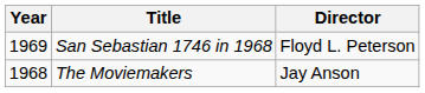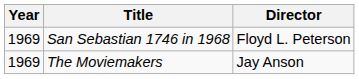 <table class="wikitable">
 <tr>
 <th>Year</th>
 <th>Title</th>
 <th>Director</th>
 </tr>
 <tr>
 <td>1969</td>
 <td><em>San Sebastian 1746 in 1968</em></td>
 <td>Floyd L. Peterson</td>
 </tr>
 <tr>
-<td>1968</td>
+<td>1969</td>
 <td><em>The Moviemakers</em></td>
 <td>Jay Anson</td>
 </tr>
 </table>
